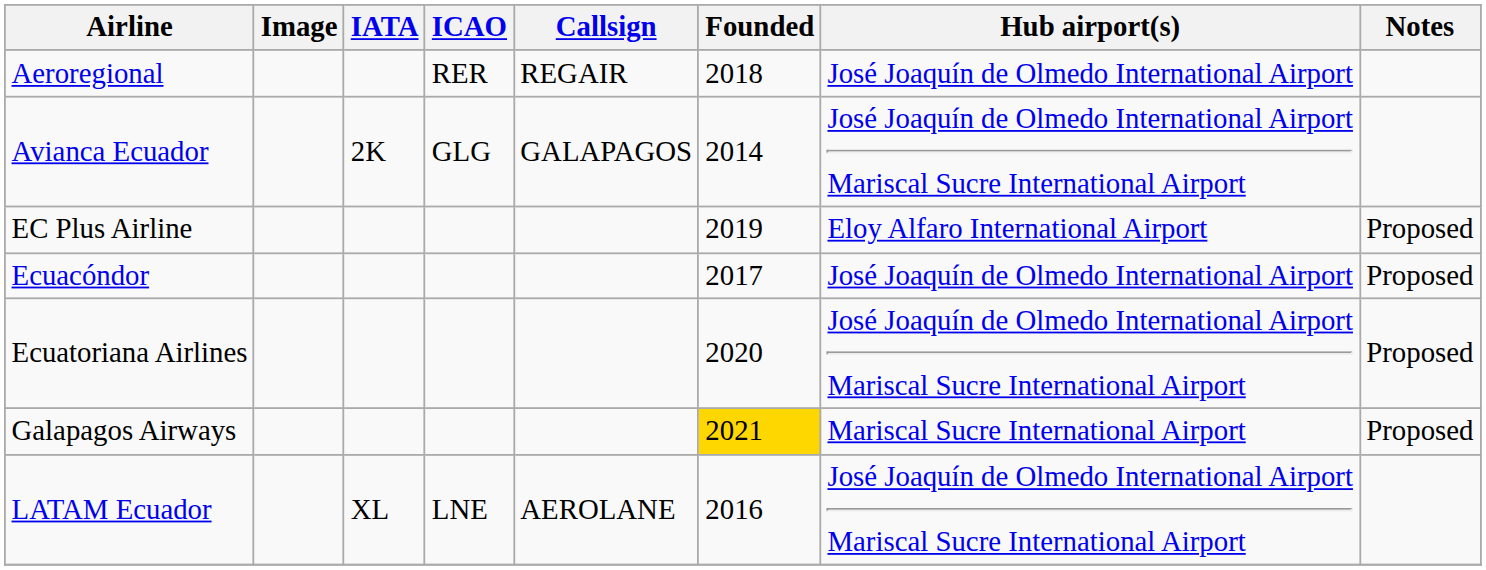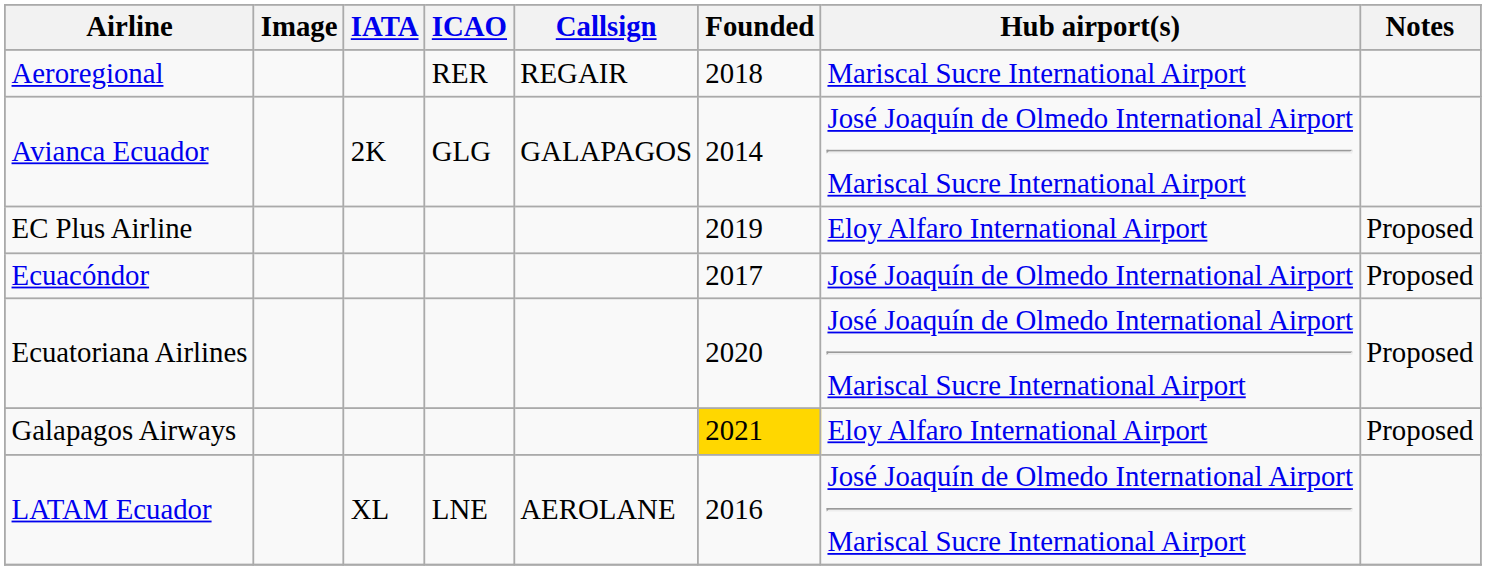 <table class="wikitable sortable">
 <tr>
 <th>Airline</th>
 <th>Image</th>
 <th><a href='#'>IATA</a></th>
 <th><a href='#'>ICAO</a></th>
 <th><a href='#'>Callsign</a></th>
 <th>Founded</th>
 <th>Hub airport(s)</th>
 <th>Notes</th>
 </tr>
 <tr>
 <td><a href='#'>Aeroregional</a></td>
 <td></td>
 <td></td>
 <td>RER</td>
 <td>REGAIR</td>
 <td>2018</td>
-<td><a href='#'>José Joaquín de Olmedo International Airport</a></td>
+<td><a href='#'>Mariscal Sucre International Airport</a></td>
 <td></td>
 </tr>
 <tr>
 <td><a href='#'>Avianca Ecuador</a></td>
 <td></td>
 <td>2K</td>
 <td>GLG</td>
 <td>GALAPAGOS</td>
 <td>2014</td>
 <td><a href='#'>José Joaquín de Olmedo International Airport</a><hr><a href='#'>Mariscal Sucre International Airport</a></td>
 <td></td>
 </tr>
 <tr>
 <td>EC Plus Airline</td>
 <td></td>
 <td></td>
 <td></td>
 <td></td>
 <td>2019</td>
 <td><a href='#'>Eloy Alfaro International Airport</a></td>
 <td>Proposed</td>
 </tr>
 <tr>
 <td><a href='#'>Ecuacóndor</a></td>
 <td></td>
 <td></td>
 <td></td>
 <td></td>
 <td>2017</td>
 <td><a href='#'>José Joaquín de Olmedo International Airport</a></td>
 <td>Proposed</td>
 </tr>
 <tr>
 <td>Ecuatoriana Airlines</td>
 <td></td>
 <td></td>
 <td></td>
 <td></td>
 <td>2020</td>
 <td><a href='#'>José Joaquín de Olmedo International Airport</a><hr><a href='#'>Mariscal Sucre International Airport</a></td>
 <td>Proposed</td>
 </tr>
 <tr>
 <td>Galapagos Airways</td>
 <td></td>
 <td></td>
 <td></td>
 <td></td>
 <td style="background: gold;">2021</td>
-<td><a href='#'>Mariscal Sucre International Airport</a></td>
+<td><a href='#'>Eloy Alfaro International Airport</a></td>
 <td>Proposed</td>
 </tr>
 <tr>
 <td><a href='#'>LATAM Ecuador</a></td>
 <td></td>
 <td>XL</td>
 <td>LNE</td>
 <td>AEROLANE</td>
 <td>2016</td>
 <td><a href='#'>José Joaquín de Olmedo International Airport</a><hr><a href='#'>Mariscal Sucre International Airport</a></td>
 <td></td>
 </tr>
 <tr>
 </tr>
 </table>
